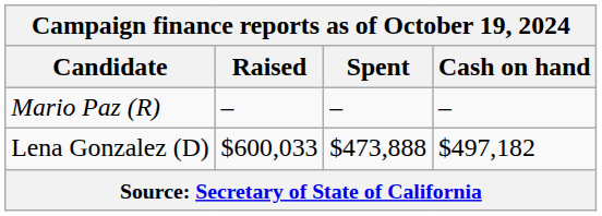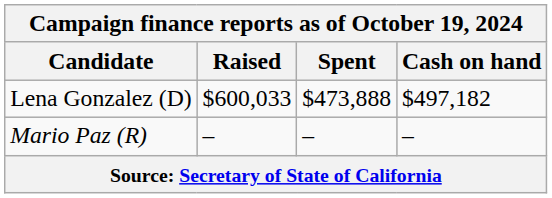 <table class="wikitable sortable">
 <tr>
 <th colspan=4>Campaign finance reports as of October 19, 2024</th>
 </tr>
 <tr style="text-align:center;">
 <th>Candidate</th>
 <th>Raised</th>
 <th>Spent</th>
 <th>Cash on hand</th>
 </tr>
 <tr>
+<td>Lena Gonzalez (D)</td>
+<td>$600,033</td>
+<td>$473,888</td>
+<td>$497,182</td>
+</tr>
+<tr>
 <td><em>Mario Paz (R)</em></td>
 <td>–</td>
 <td>–</td>
 <td>–</td>
 </tr>
 <tr>
-<td>Lena Gonzalez (D)</td>
-<td>$600,033</td>
-<td>$473,888</td>
-<td>$497,182</td>
-</tr>
-<tr>
 <th colspan="4"><small>Source: <a href='#'>Secretary of State of California</a></small></th>
 </tr>
 </table>
